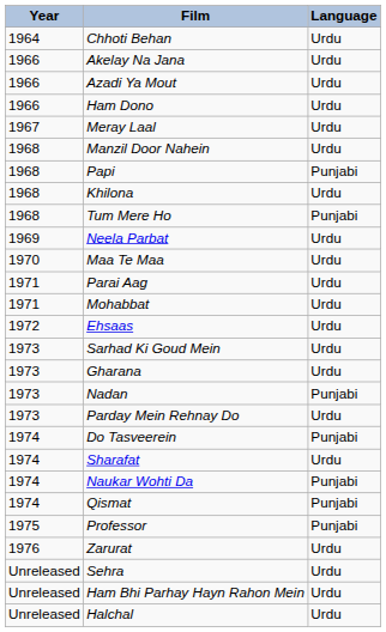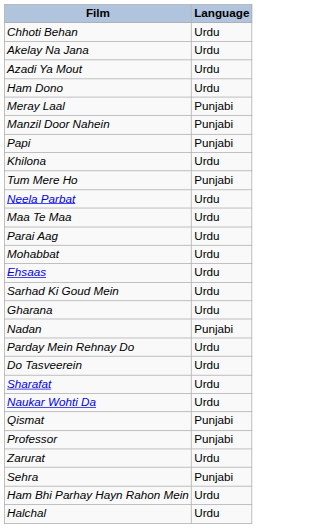 <table class="wikitable sortable plainrowheaders">
 <tr>
-<th style="background:#B0C4DE;">Year</th>
 <th style="background:#B0C4DE;">Film</th>
 <th style="background:#B0C4DE;">Language</th>
 </tr>
 <tr>
-<td>1964</td>
 <td><em>Chhoti Behan</em></td>
 <td>Urdu</td>
 </tr>
 <tr>
-<td>1966</td>
 <td><em>Akelay Na Jana</em></td>
 <td>Urdu</td>
 </tr>
 <tr>
-<td>1966</td>
 <td><em>Azadi Ya Mout</em></td>
 <td>Urdu</td>
 </tr>
 <tr>
-<td>1966</td>
 <td><em>Ham Dono</em></td>
 <td>Urdu</td>
 </tr>
 <tr>
-<td>1967</td>
 <td><em>Meray Laal</em></td>
-<td>Urdu</td>
+<td>Punjabi</td>
 </tr>
 <tr>
-<td>1968</td>
 <td><em>Manzil Door Nahein</em></td>
-<td>Urdu</td>
+<td>Punjabi</td>
 </tr>
 <tr>
-<td>1968</td>
 <td><em>Papi</em></td>
 <td>Punjabi</td>
 </tr>
 <tr>
-<td>1968</td>
 <td><em>Khilona</em></td>
 <td>Urdu</td>
 </tr>
 <tr>
-<td>1968</td>
 <td><em>Tum Mere Ho</em></td>
 <td>Punjabi</td>
 </tr>
 <tr>
-<td>1969</td>
 <td><em><a href='#'>Neela Parbat</a></em></td>
 <td>Urdu</td>
 </tr>
 <tr>
-<td>1970</td>
 <td><em>Maa Te Maa</em></td>
 <td>Urdu</td>
 </tr>
 <tr>
-<td>1971</td>
 <td><em>Parai Aag</em></td>
 <td>Urdu</td>
 </tr>
 <tr>
-<td>1971</td>
 <td><em>Mohabbat</em></td>
 <td>Urdu</td>
 </tr>
 <tr>
-<td>1972</td>
 <td><em><a href='#'>Ehsaas</a></em></td>
 <td>Urdu</td>
 </tr>
 <tr>
-<td>1973</td>
 <td><em>Sarhad Ki Goud Mein</em></td>
 <td>Urdu</td>
 </tr>
 <tr>
-<td>1973</td>
 <td><em>Gharana</em></td>
 <td>Urdu</td>
 </tr>
 <tr>
-<td>1973</td>
 <td><em>Nadan</em></td>
 <td>Punjabi</td>
 </tr>
 <tr>
-<td>1973</td>
 <td><em>Parday Mein Rehnay Do</em></td>
 <td>Urdu</td>
 </tr>
 <tr>
-<td>1974</td>
 <td><em>Do Tasveerein</em></td>
-<td>Punjabi</td>
+<td>Urdu</td>
 </tr>
 <tr>
-<td>1974</td>
 <td><em><a href='#'>Sharafat</a></em></td>
 <td>Urdu</td>
 </tr>
 <tr>
-<td>1974</td>
 <td><em><a href='#'>Naukar Wohti Da</a></em></td>
-<td>Punjabi</td>
+<td>Urdu</td>
 </tr>
 <tr>
-<td>1974</td>
 <td><em>Qismat</em></td>
 <td>Punjabi</td>
 </tr>
 <tr>
-<td>1975</td>
 <td><em>Professor</em></td>
 <td>Punjabi</td>
 </tr>
 <tr>
-<td>1976</td>
 <td><em>Zarurat</em></td>
 <td>Urdu</td>
 </tr>
 <tr>
-<td>Unreleased</td>
 <td><em>Sehra</em></td>
-<td>Urdu</td>
+<td>Punjabi</td>
 </tr>
 <tr>
-<td>Unreleased</td>
 <td><em>Ham Bhi Parhay Hayn Rahon Mein</em></td>
 <td>Urdu</td>
 </tr>
 <tr>
-<td>Unreleased</td>
 <td><em>Halchal</em></td>
 <td>Urdu</td>
 </tr>
 </table>
